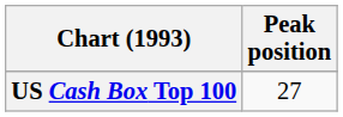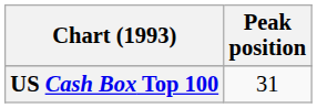 <table class="wikitable sortable plainrowheaders" style="text-align:center">
 <tr>
 <th scope="col">Chart (1993)</th>
 <th scope="col">Peak<br>position</th>
 </tr>
 <tr>
 </tr>
 <tr>
 </tr>
 <tr>
 </tr>
 <tr>
 </tr>
 <tr>
 <th scope="row">US <a href='#'><em>Cash Box</em> Top 100</a></th>
-<td>27</td>
+<td>31</td>
 </tr>
 </table>
